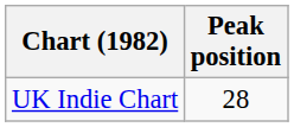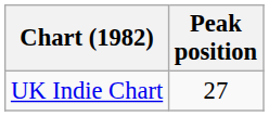 <table class="wikitable sortable">
 <tr>
 <th scope="col">Chart (1982)</th>
 <th scope="col">Peak<br>position</th>
 </tr>
 <tr>
 <td><a href='#'>UK Indie Chart</a></td>
-<td style="text-align:center;">28</td>
+<td style="text-align:center;">27</td>
 </tr>
 </table>
